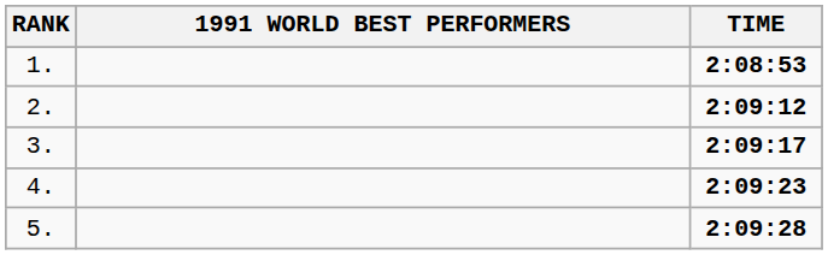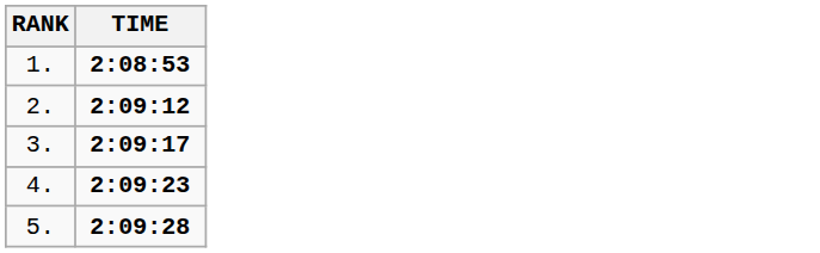 <table class="wikitable" style="border-collapse: collapse; font-size: 90%;">
 <tr>
 <th>RANK</th>
-<th align="center" style="width: 25em">1991 WORLD BEST PERFORMERS</th>
 <th align="center" style="width: 5em">TIME</th>
 </tr>
 <tr>
 <td align="center">1.</td>
-<td></td>
 <td align="center"><strong>2:08:53</strong></td>
 </tr>
 <tr>
 <td align="center">2.</td>
-<td></td>
 <td align="center"><strong>2:09:12</strong></td>
 </tr>
 <tr>
 <td align="center">3.</td>
-<td></td>
 <td align="center"><strong>2:09:17</strong></td>
 </tr>
 <tr>
 <td align="center">4.</td>
-<td></td>
 <td align="center"><strong>2:09:23</strong></td>
 </tr>
 <tr>
 <td align="center">5.</td>
-<td></td>
 <td align="center"><strong>2:09:28</strong></td>
 </tr>
 </table>
